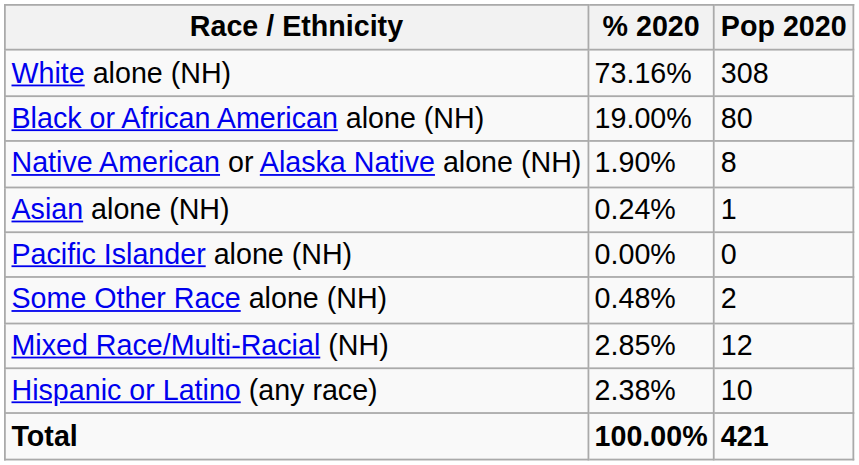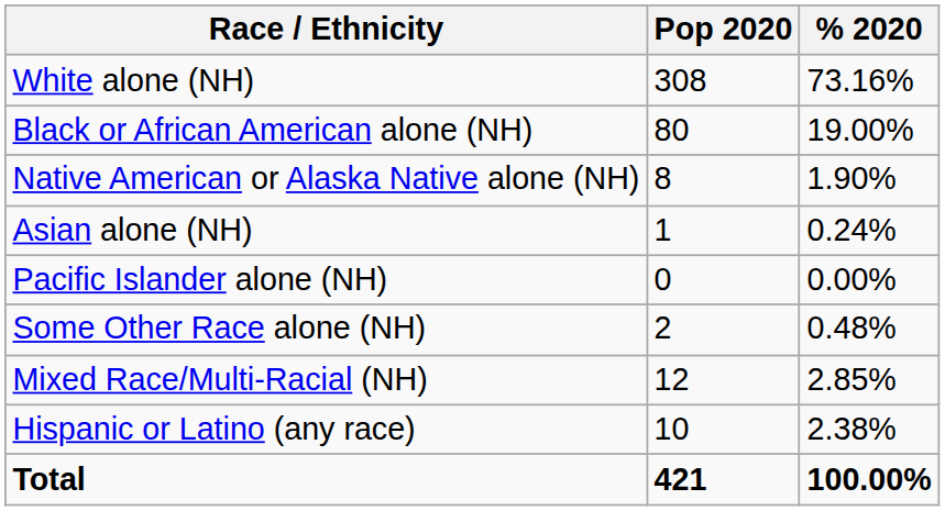 <table class="wikitable">
 <tr>
 <th>Race / Ethnicity</th>
+<th>Pop 2020</th>
 <th>% 2020</th>
-<th>Pop 2020</th>
 </tr>
 <tr>
 <td><a href='#'>White</a> alone (NH)</td>
+<td>308</td>
 <td>73.16%</td>
-<td>308</td>
 </tr>
 <tr>
 <td><a href='#'>Black or African American</a> alone (NH)</td>
+<td>80</td>
 <td>19.00%</td>
-<td>80</td>
 </tr>
 <tr>
 <td><a href='#'>Native American</a> or <a href='#'>Alaska Native</a> alone (NH)</td>
+<td>8</td>
 <td>1.90%</td>
-<td>8</td>
 </tr>
 <tr>
 <td><a href='#'>Asian</a> alone (NH)</td>
+<td>1</td>
 <td>0.24%</td>
-<td>1</td>
 </tr>
 <tr>
 <td><a href='#'>Pacific Islander</a> alone (NH)</td>
+<td>0</td>
 <td>0.00%</td>
-<td>0</td>
 </tr>
 <tr>
 <td><a href='#'>Some Other Race</a> alone (NH)</td>
+<td>2</td>
 <td>0.48%</td>
-<td>2</td>
 </tr>
 <tr>
 <td><a href='#'>Mixed Race/Multi-Racial</a> (NH)</td>
+<td>12</td>
 <td>2.85%</td>
-<td>12</td>
 </tr>
 <tr>
 <td><a href='#'>Hispanic or Latino</a> (any race)</td>
+<td>10</td>
 <td>2.38%</td>
-<td>10</td>
 </tr>
 <tr>
 <td><strong>Total</strong></td>
+<td><strong>421</strong></td>
 <td><strong>100.00%</strong></td>
-<td><strong>421</strong></td>
 </tr>
 </table>
